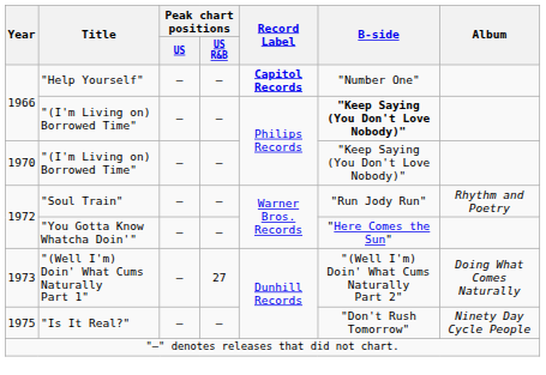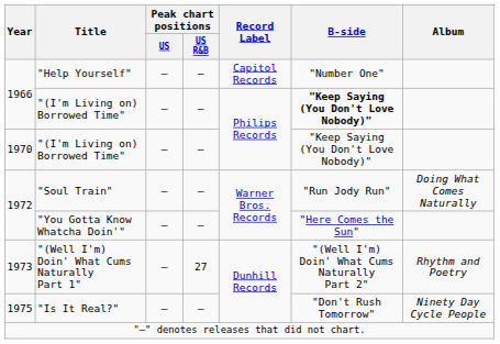 <table class="wikitable" style=text-align:center;>
 <tr>
 <th rowspan="2">Year</th>
 <th rowspan="2">Title</th>
 <th colspan="2">Peak chart<br>positions</th>
 <th rowspan="2"><a href='#'>Record Label</a></th>
 <th rowspan="2"><a href='#'>B-side</a></th>
 <th rowspan="2">Album</th>
 </tr>
 <tr style="font-size:smaller;">
 <th width=40 align=centre><a href='#'>US</a><br></th>
 <th width=40 align=centre><a href='#'>US<br>R&B</a><br></th>
 </tr>
 <tr>
 <td rowspan="2">1966</td>
 <td align=left>"Help Yourself"</td>
 <td>—</td>
 <td>—</td>
-<td rowspan="1"><strong><a href='#'>Capitol Records</a></strong></td>
+<td rowspan="1"><a href='#'>Capitol Records</a></td>
 <td>"Number One"</td>
 <td rowspan="1"></td>
 </tr>
 <tr>
 <td align=left>"(I'm Living on) Borrowed Time"</td>
 <td>—</td>
 <td>—</td>
 <td rowspan="2"><a href='#'>Philips Records</a></td>
 <td><strong>"Keep Saying<br>(You Don't Love Nobody)"</strong></td>
 <td rowspan="1"></td>
 </tr>
 <tr>
 <td rowspan="1">1970</td>
 <td align=left>"(I'm Living on) Borrowed Time"</td>
 <td>—</td>
 <td>—</td>
 <td>"Keep Saying<br>(You Don't Love Nobody)"</td>
 <td rowspan="1"></td>
 </tr>
 <tr>
 <td rowspan="2">1972</td>
 <td align=left>"Soul Train"</td>
 <td>—</td>
 <td>—</td>
 <td rowspan="2"><a href='#'>Warner Bros. Records</a></td>
 <td>"Run Jody Run"</td>
-<td rowspan="1"><em>Rhythm and Poetry</em></td>
+<td rowspan="1"><em>Doing What Comes Naturally</em></td>
 </tr>
 <tr>
 <td align=left>"You Gotta Know Whatcha Doin'"</td>
 <td>—</td>
 <td>—</td>
 <td>"<a href='#'>Here Comes the Sun</a>"</td>
 <td rowspan="1"></td>
 </tr>
 <tr>
 <td rowspan="1">1973</td>
 <td align=left>"(Well I'm) Doin' What Cums Naturally<br>Part 1"</td>
 <td>—</td>
 <td>27</td>
 <td rowspan="2"><a href='#'>Dunhill Records</a></td>
 <td>"(Well I'm) Doin' What Cums Naturally<br>Part 2"</td>
-<td rowspan="1"><em>Doing What Comes Naturally</em></td>
+<td rowspan="1"><em>Rhythm and Poetry</em></td>
 </tr>
 <tr>
 <td rowspan="1">1975</td>
 <td align=left>"Is It Real?"</td>
 <td>—</td>
 <td>—</td>
 <td>"Don't Rush Tomorrow"</td>
 <td rowspan="1"><em>Ninety Day Cycle People</em></td>
 </tr>
 <tr>
 <td colspan="7" style="text-align:center; font-size:9pt;">"—" denotes releases that did not chart.</td>
 </tr>
 </table>
